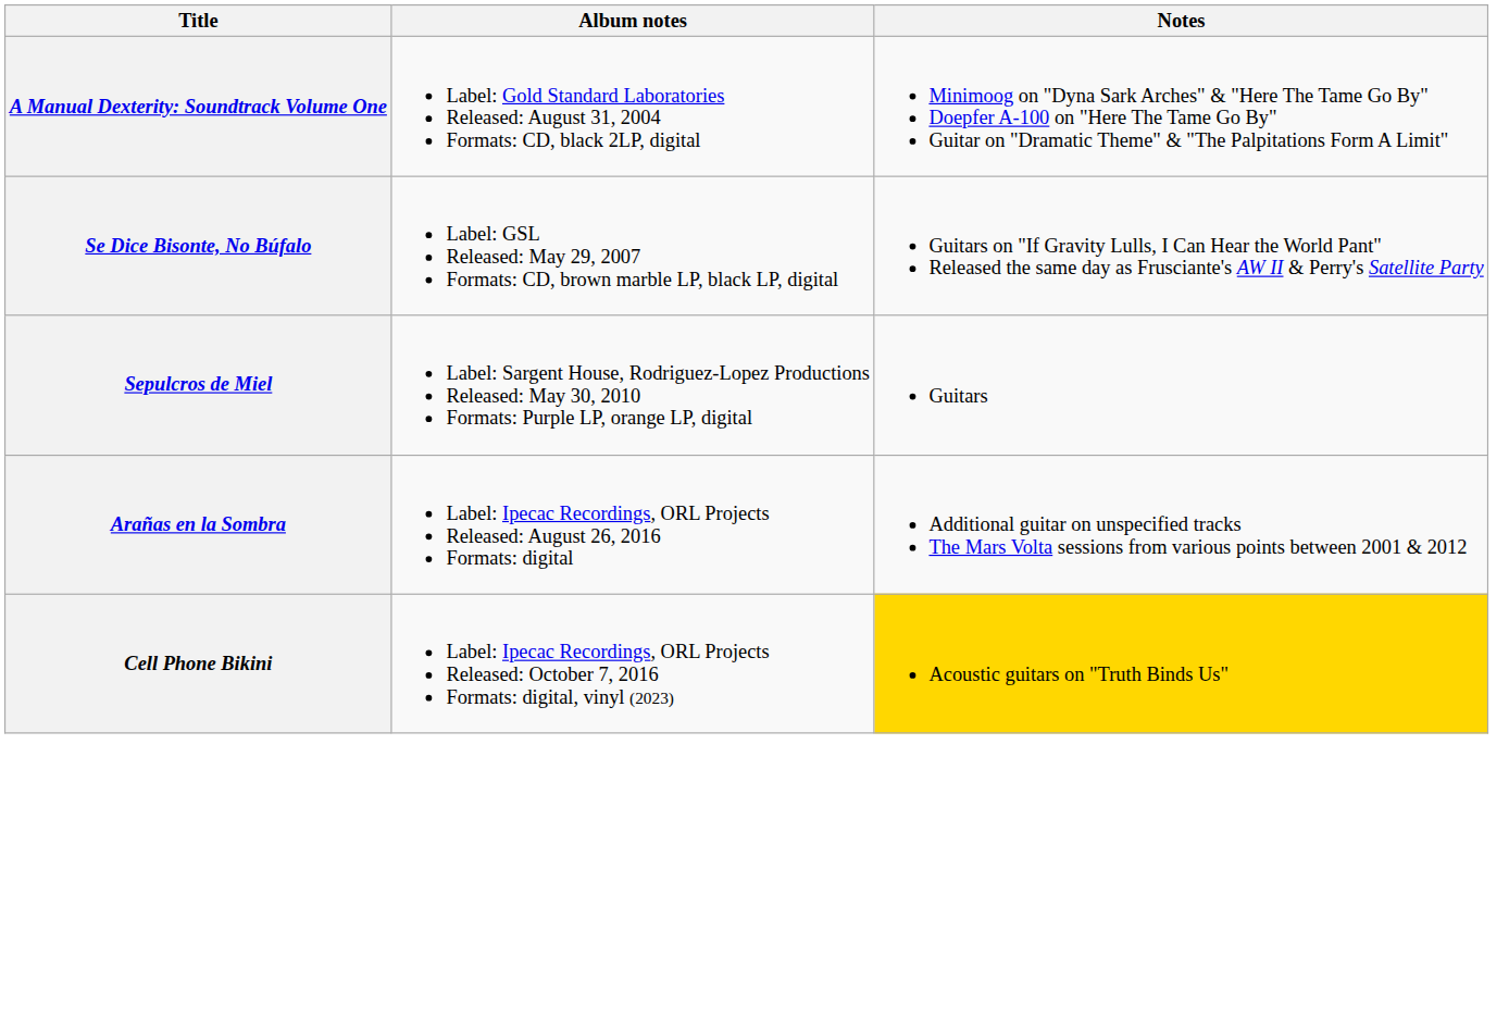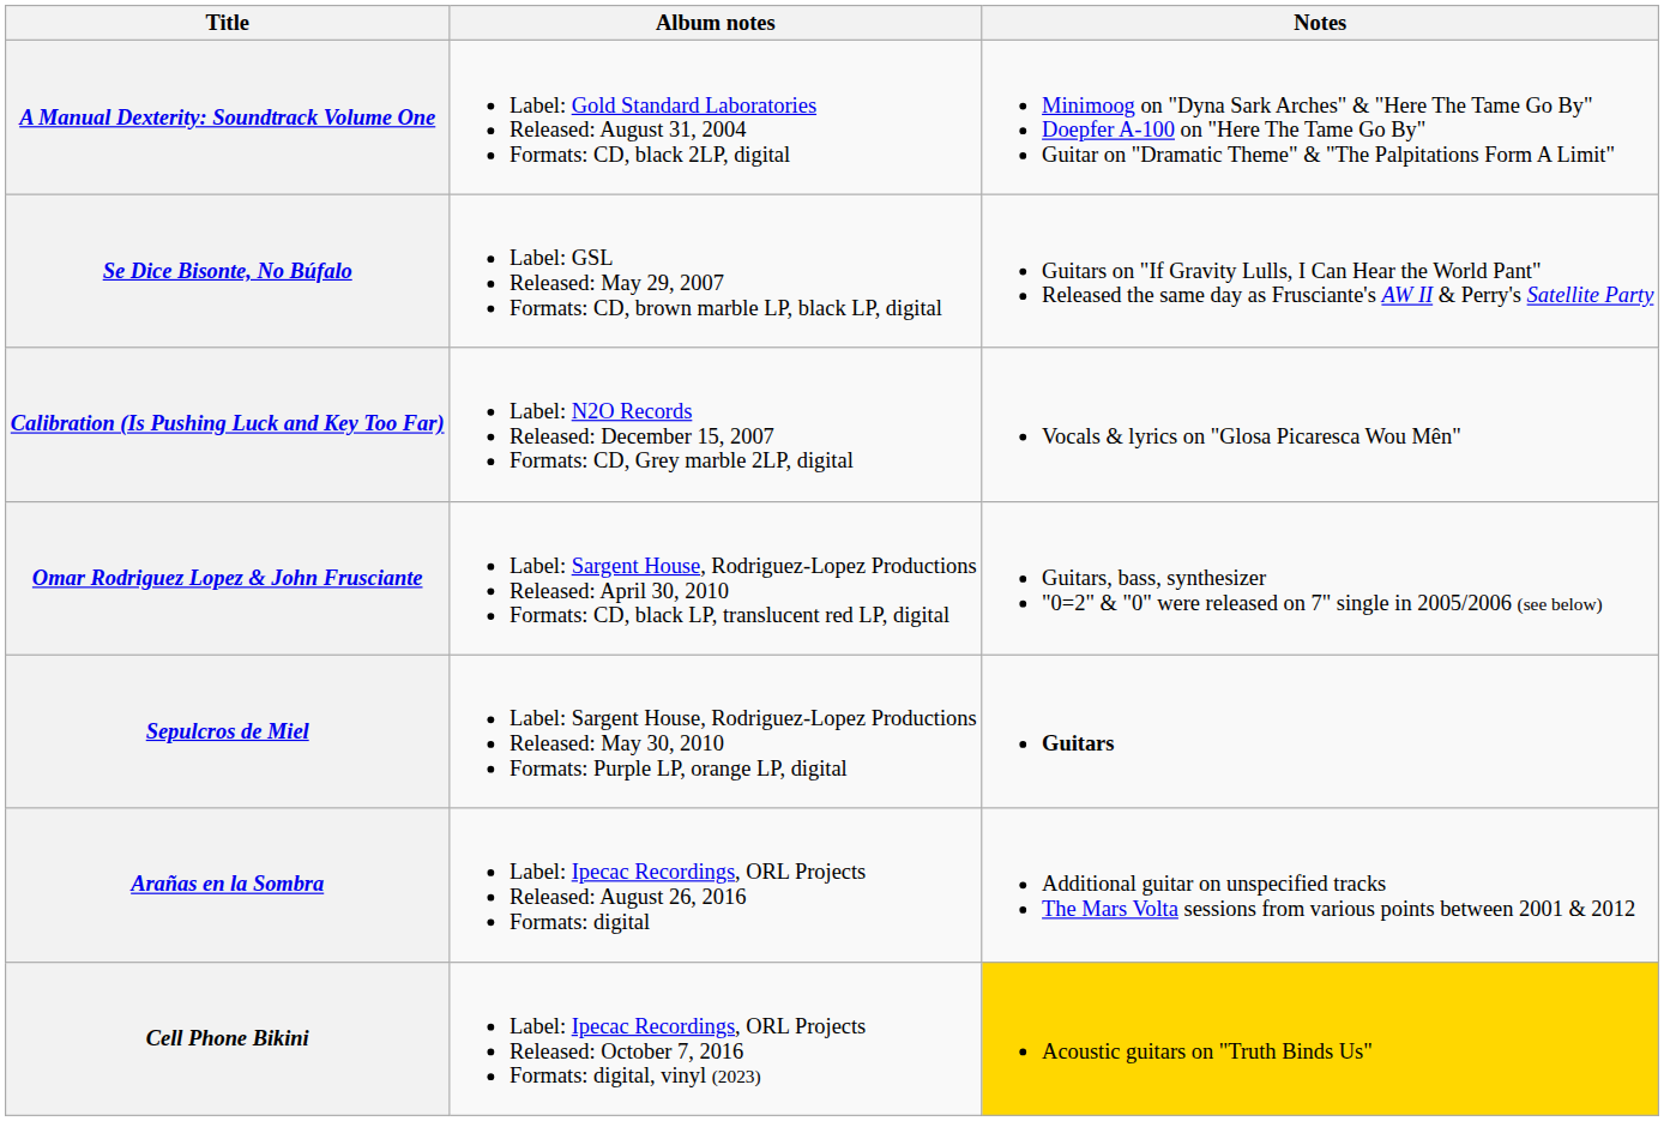 <table class="wikitable plainrowheaders">
 <tr>
 <th scope="col">Title</th>
 <th scope="col">Album notes</th>
 <th scope="col">Notes</th>
 </tr>
 <tr>
 <th scope="row"><em><a href='#'>A Manual Dexterity: Soundtrack Volume One</a></em></th>
 <td><br><ul><li>Label: <a href='#'>Gold Standard Laboratories</a></li><li>Released: August 31, 2004</li><li>Formats: CD, black 2LP, digital</li></ul></td>
 <td><br><ul><li><a href='#'>Minimoog</a> on "Dyna Sark Arches" & "Here The Tame Go By"</li><li><a href='#'>Doepfer A-100</a> on "Here The Tame Go By"</li><li>Guitar on "Dramatic Theme" & "The Palpitations Form A Limit"</li></ul></td>
 </tr>
 <tr>
 <th scope="row"><em><a href='#'>Se Dice Bisonte, No Búfalo</a></em></th>
 <td><br><ul><li>Label: GSL</li><li>Released: May 29, 2007</li><li>Formats: CD, brown marble LP, black LP, digital</li></ul></td>
 <td><br><ul><li>Guitars on "If Gravity Lulls, I Can Hear the World Pant"</li><li>Released the same day as Frusciante's <em><a href='#'>AW II</a></em> & Perry's <em><a href='#'>Satellite Party</a></em></li></ul></td>
 </tr>
 <tr>
+<th scope="row"><em><a href='#'>Calibration (Is Pushing Luck and Key Too Far)</a></em></th>
+<td><br><ul><li>Label: <a href='#'>N2O Records</a></li><li>Released: December 15, 2007</li><li>Formats: CD, Grey marble 2LP, digital</li></ul></td>
+<td><br><ul><li>Vocals & lyrics on "Glosa Picaresca Wou Mên"</li></ul></td>
+</tr>
+<tr>
+<th scope="row"><em><a href='#'>Omar Rodriguez Lopez & John Frusciante</a></em></th>
+<td><br><ul><li>Label: <a href='#'>Sargent House</a>, Rodriguez-Lopez Productions</li><li>Released: April 30, 2010</li><li>Formats: CD, black LP, translucent red LP, digital</li></ul></td>
+<td><br><ul><li>Guitars, bass, synthesizer</li><li>"0=2" & "0" were released on 7" single in 2005/2006 <small>(see below)</small></li></ul></td>
+</tr>
+<tr>
 <th scope="row"><em><a href='#'>Sepulcros de Miel</a></em></th>
 <td><br><ul><li>Label: Sargent House, Rodriguez-Lopez Productions</li><li>Released: May 30, 2010</li><li>Formats: Purple LP, orange LP, digital</li></ul></td>
-<td><br><ul><li>Guitars</li></ul></td>
+<td><strong><br><ul><li>Guitars</li></ul></strong></td>
 </tr>
 <tr>
 <th scope="row"><em><a href='#'>Arañas en la Sombra</a></em></th>
 <td><br><ul><li>Label: <a href='#'>Ipecac Recordings</a>, ORL Projects</li><li>Released: August 26, 2016</li><li>Formats: digital</li></ul></td>
 <td><br><ul><li>Additional guitar on unspecified tracks</li><li><a href='#'>The Mars Volta</a> sessions from various points between 2001 & 2012</li></ul></td>
 </tr>
 <tr>
 <th scope="row"><em>Cell Phone Bikini</em></th>
 <td><br><ul><li>Label: <a href='#'>Ipecac Recordings</a>, ORL Projects</li><li>Released: October 7, 2016</li><li>Formats: digital, vinyl <small>(2023)</small></li></ul></td>
 <td style="background: gold;"><br><ul><li>Acoustic guitars on "Truth Binds Us"</li></ul></td>
 </tr>
 </table>
